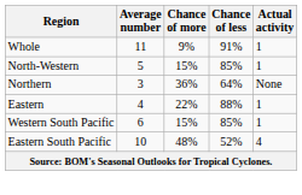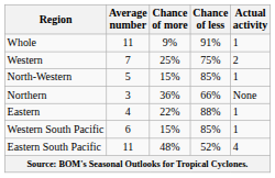 <table class="wikitable" style="float:right;  margin: auto auto auto 1em;">
 <tr>
 <th>Region</th>
 <th>Average<br>number</th>
 <th>Chance<br>of more</th>
 <th>Chance<br>of less</th>
 <th>Actual<br>activity</th>
 </tr>
 <tr>
 <td>Whole</td>
 <td style="text-align:center;">11</td>
 <td style="text-align:center;">9%</td>
 <td style="text-align:center;">91%</td>
 <td>1</td>
 </tr>
 <tr>
+<td>Western </td>
+<td style="text-align:center;">7</td>
+<td style="text-align:center;">25%</td>
+<td style="text-align:center;">75%</td>
+<td>2</td>
+</tr>
+<tr>
 <td>North-Western </td>
 <td style="text-align:center;">5</td>
 <td style="text-align:center;">15%</td>
 <td style="text-align:center;">85%</td>
 <td>1</td>
 </tr>
 <tr>
 <td>Northern </td>
 <td style="text-align:center;">3</td>
 <td style="text-align:center;">36%</td>
-<td style="text-align:center;">64%</td>
+<td style="text-align:center;">66%</td>
 <td>None</td>
 </tr>
 <tr>
 <td>Eastern </td>
 <td style="text-align:center;">4</td>
 <td style="text-align:center;">22%</td>
 <td style="text-align:center;">88%</td>
 <td>1</td>
 </tr>
 <tr>
 <td>Western South Pacific</td>
 <td style="text-align:center;">6</td>
 <td style="text-align:center;">15%</td>
 <td style="text-align:center;">85%</td>
 <td>1</td>
 </tr>
 <tr>
 <td>Eastern South Pacific</td>
-<td style="text-align:center;">10</td>
+<td style="text-align:center;">11</td>
 <td style="text-align:center;">48%</td>
 <td style="text-align:center;">52%</td>
 <td>4</td>
 </tr>
 <tr>
 <th colspan="5"><small>Source: BOM's Seasonal Outlooks for Tropical Cyclones.</small></th>
 </tr>
 </table>
